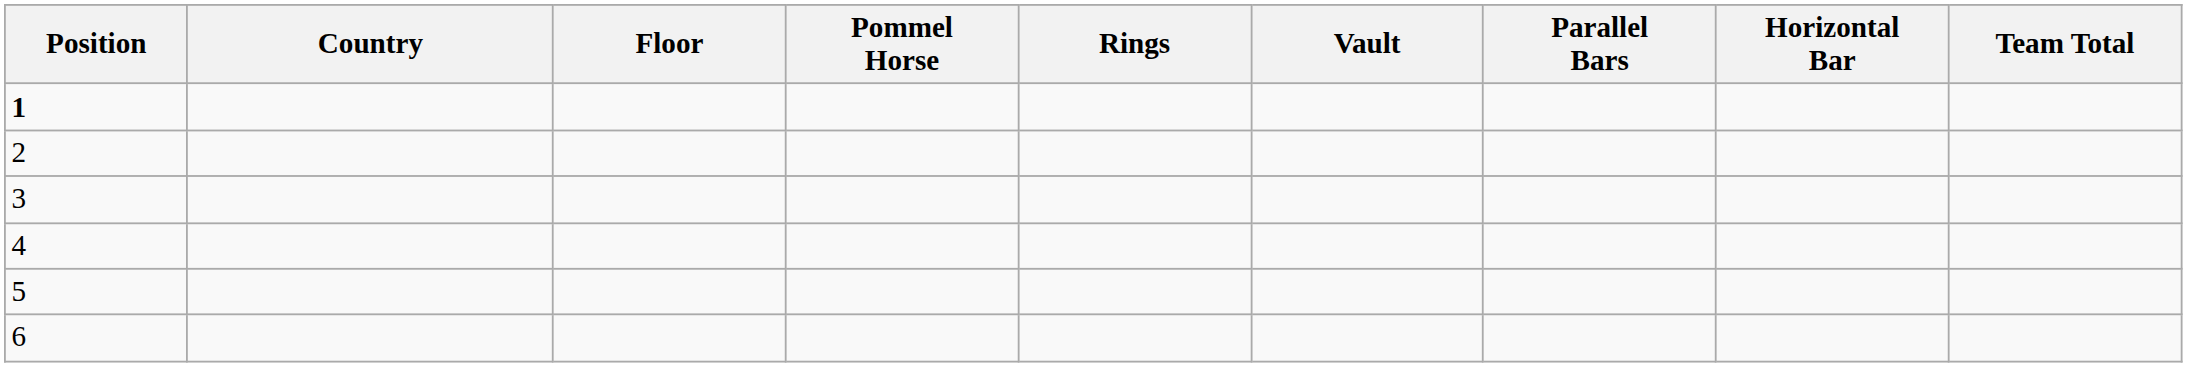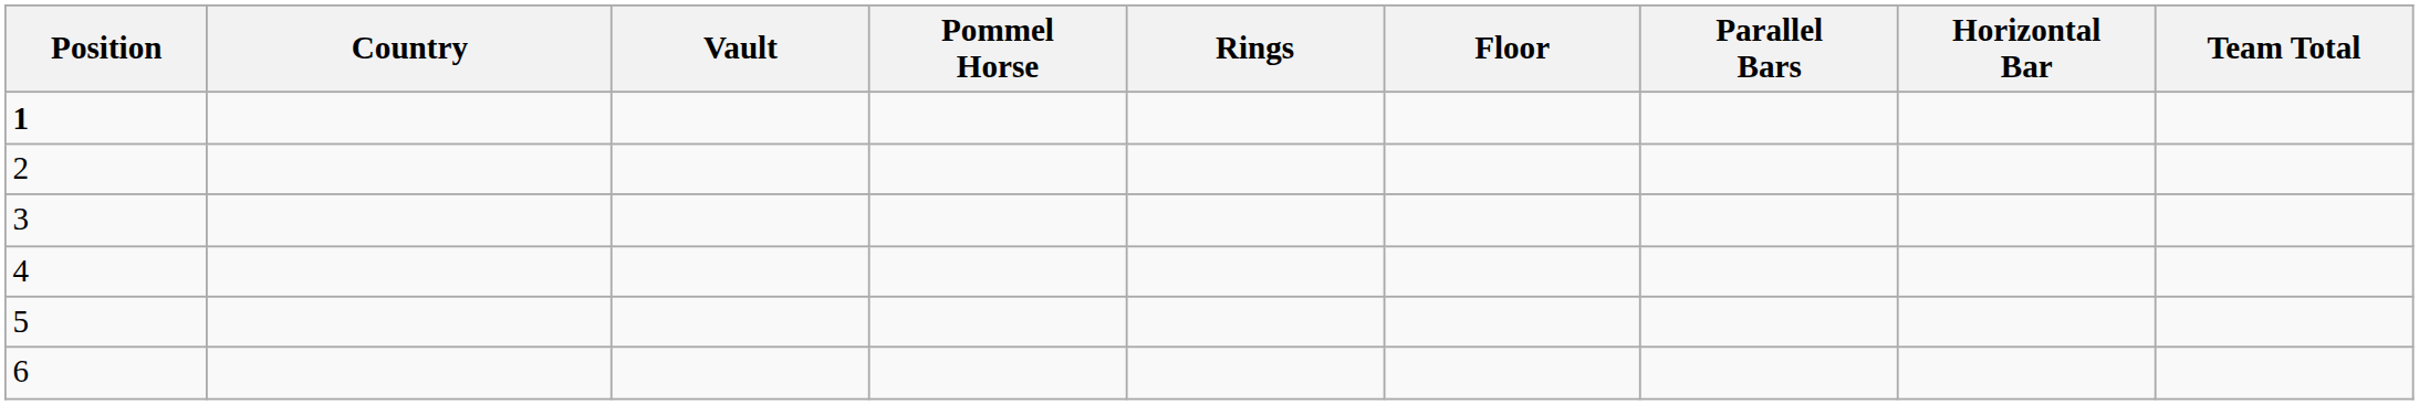 <table class="wikitable sortable" style="text-align:left;">
 <tr>
 <th width=5.5%>Position</th>
 <th width=11%>Country</th>
-<th width=7%>Floor</th>
+<th width=7%>Vault</th>
 <th width=7%>Pommel<br>Horse</th>
 <th width=7%>Rings</th>
-<th width=7%>Vault</th>
+<th width=7%>Floor</th>
 <th width=7%>Parallel<br>Bars</th>
 <th width=7%>Horizontal<br>Bar</th>
 <th width=7%>Team Total</th>
 </tr>
 <tr>
 <td><strong>1</strong></td>
 <td align=left></td>
 <td></td>
 <td></td>
 <td></td>
 <td></td>
 <td></td>
 <td></td>
 <td></td>
 </tr>
 <tr>
 <td>2</td>
 <td align=left></td>
 <td></td>
 <td></td>
 <td></td>
 <td></td>
 <td></td>
 <td></td>
 <td></td>
 </tr>
 <tr>
 <td>3</td>
 <td align=left></td>
 <td></td>
 <td></td>
 <td></td>
 <td></td>
 <td></td>
 <td></td>
 <td></td>
 </tr>
 <tr>
 <td>4</td>
 <td align=left></td>
 <td></td>
 <td></td>
 <td></td>
 <td></td>
 <td></td>
 <td></td>
 <td></td>
 </tr>
 <tr>
 <td>5</td>
 <td align=left></td>
 <td></td>
 <td></td>
 <td></td>
 <td></td>
 <td></td>
 <td></td>
 <td></td>
 </tr>
 <tr>
 <td>6</td>
 <td align=left></td>
 <td></td>
 <td></td>
 <td></td>
 <td></td>
 <td></td>
 <td></td>
 <td></td>
 </tr>
 </table>
